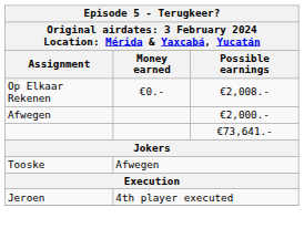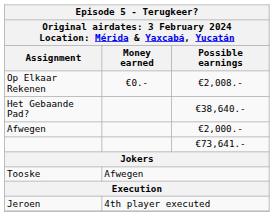 <table class="wikitable" style="font-size: 95%; margin: 10px" align="right" width="40%">
 <tr>
 <th colspan=3>Episode 5 - Terugkeer?</th>
 </tr>
 <tr>
 <th colspan=3>Original airdates: 3 February 2024<br>Location: <a href='#'>Mérida</a> & <a href='#'>Yaxcabá</a>, <a href='#'>Yucatán</a></th>
 </tr>
 <tr>
 <th>Assignment</th>
 <th>Money earned</th>
 <th>Possible earnings</th>
 </tr>
 <tr>
 <td>Op Elkaar Rekenen</td>
 <td align="center">€0.-</td>
 <td align="center">€2,008.-</td>
+</tr>
+<tr>
+<td>Het Gebaande Pad?</td>
+<td align="center"></td>
+<td align="center">€38,640.-</td>
 </tr>
 <tr>
 <td>Afwegen</td>
 <td align="center"></td>
 <td align="center">€2,000.-</td>
 </tr>
 <tr>
 <td><strong></strong></td>
 <td align="center"><strong></strong></td>
 <td align="center">€73,641.-</td>
 </tr>
 <tr>
 <th colspan=3>Jokers</th>
 </tr>
 <tr>
 <td>Tooske</td>
 <td colspan=2>Afwegen</td>
 </tr>
 <tr>
 <th colspan=3>Execution</th>
 </tr>
 <tr>
 <td>Jeroen</td>
 <td colspan=2>4th player executed</td>
 </tr>
 <tr>
 </tr>
 </table>
